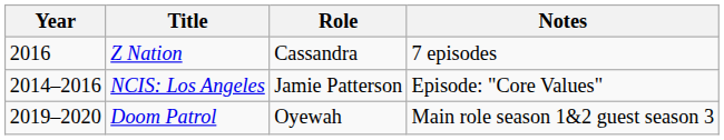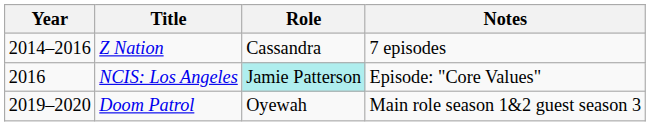 <table class="wikitable sortable">
 <tr>
 <th>Year</th>
 <th>Title</th>
 <th>Role</th>
 <th class="unsortable">Notes</th>
 </tr>
 <tr>
-<td>2016</td>
+<td>2014–2016</td>
 <td><em><a href='#'>Z Nation</a></em></td>
 <td>Cassandra</td>
 <td>7 episodes</td>
 </tr>
 <tr>
-<td>2014–2016</td>
+<td>2016</td>
 <td><em><a href='#'>NCIS: Los Angeles</a></em></td>
-<td>Jamie Patterson</td>
+<td style="background: paleturquoise;">Jamie Patterson</td>
 <td>Episode: "Core Values"</td>
 </tr>
 <tr>
 <td>2019–2020</td>
 <td><em><a href='#'>Doom Patrol</a></em></td>
 <td>Oyewah</td>
 <td>Main role season 1&2 guest season 3</td>
 </tr>
 </table>
